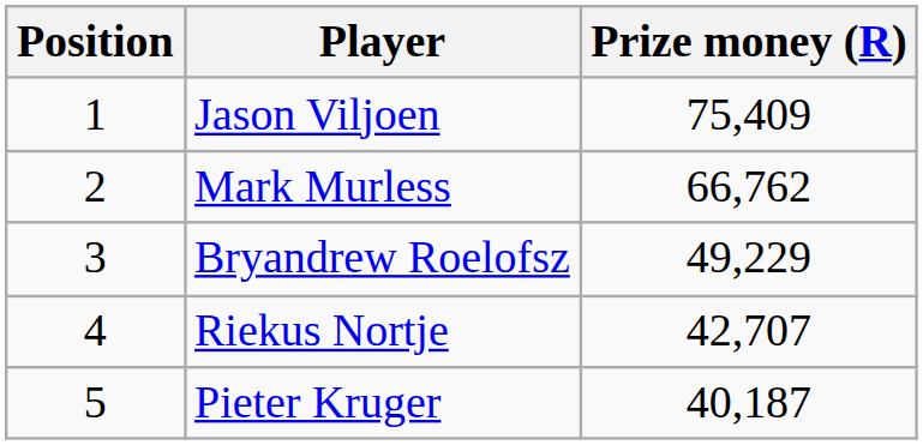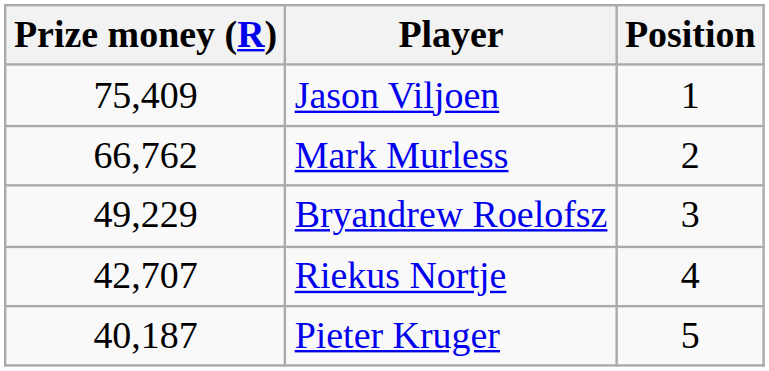 <table class=wikitable>
 <tr>
+<th>Prize money (<a href='#'>R</a>)</th>
+<th>Player</th>
 <th>Position</th>
-<th>Player</th>
-<th>Prize money (<a href='#'>R</a>)</th>
 </tr>
 <tr>
+<td align=center>75,409</td>
+<td> <a href='#'>Jason Viljoen</a></td>
 <td align=center>1</td>
-<td> <a href='#'>Jason Viljoen</a></td>
-<td align=center>75,409</td>
 </tr>
 <tr>
+<td align=center>66,762</td>
+<td> <a href='#'>Mark Murless</a></td>
 <td align=center>2</td>
-<td> <a href='#'>Mark Murless</a></td>
-<td align=center>66,762</td>
 </tr>
 <tr>
+<td align=center>49,229</td>
+<td> <a href='#'>Bryandrew Roelofsz</a></td>
 <td align=center>3</td>
-<td> <a href='#'>Bryandrew Roelofsz</a></td>
-<td align=center>49,229</td>
 </tr>
 <tr>
+<td align=center>42,707</td>
+<td> <a href='#'>Riekus Nortje</a></td>
 <td align=center>4</td>
-<td> <a href='#'>Riekus Nortje</a></td>
-<td align=center>42,707</td>
 </tr>
 <tr>
+<td align=center>40,187</td>
+<td> <a href='#'>Pieter Kruger</a></td>
 <td align=center>5</td>
-<td> <a href='#'>Pieter Kruger</a></td>
-<td align=center>40,187</td>
 </tr>
 </table>
